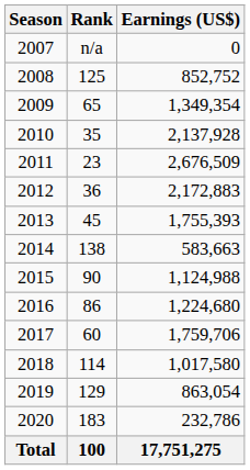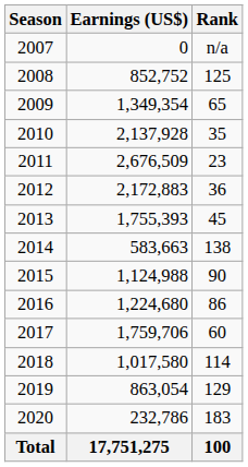 <table class="wikitable" style="text-align:center">
 <tr>
 <th>Season</th>
+<th>Earnings (US$)</th>
 <th>Rank</th>
-<th>Earnings (US$)</th>
 </tr>
 <tr>
 <td>2007</td>
+<td align=right>0</td>
 <td>n/a</td>
-<td align=right>0</td>
 </tr>
 <tr>
 <td>2008</td>
+<td align=right>852,752</td>
 <td>125</td>
-<td align=right>852,752</td>
 </tr>
 <tr>
 <td>2009</td>
+<td align=right>1,349,354</td>
 <td>65</td>
-<td align=right>1,349,354</td>
 </tr>
 <tr>
 <td>2010</td>
+<td align=right>2,137,928</td>
 <td>35</td>
-<td align=right>2,137,928</td>
 </tr>
 <tr>
 <td>2011</td>
+<td align=right>2,676,509</td>
 <td>23</td>
-<td align=right>2,676,509</td>
 </tr>
 <tr>
 <td>2012</td>
+<td align=right>2,172,883</td>
 <td>36</td>
-<td align=right>2,172,883</td>
 </tr>
 <tr>
 <td>2013</td>
+<td align=right>1,755,393</td>
 <td>45</td>
-<td align=right>1,755,393</td>
 </tr>
 <tr>
 <td>2014</td>
+<td align=right>583,663</td>
 <td>138</td>
-<td align=right>583,663</td>
 </tr>
 <tr>
 <td>2015</td>
+<td align=right>1,124,988</td>
 <td>90</td>
-<td align=right>1,124,988</td>
 </tr>
 <tr>
 <td>2016</td>
+<td align=right>1,224,680</td>
 <td>86</td>
-<td align=right>1,224,680</td>
 </tr>
 <tr>
 <td>2017</td>
+<td align=right>1,759,706</td>
 <td>60</td>
-<td align=right>1,759,706</td>
 </tr>
 <tr>
 <td>2018</td>
+<td align=right>1,017,580</td>
 <td>114</td>
-<td align=right>1,017,580</td>
 </tr>
 <tr>
 <td>2019</td>
+<td align=right>863,054</td>
 <td>129</td>
-<td align=right>863,054</td>
 </tr>
 <tr>
 <td>2020</td>
+<td align=right>232,786</td>
 <td>183</td>
-<td align=right>232,786</td>
 </tr>
 <tr>
 <th>Total</th>
+<th>17,751,275</th>
 <th>100</th>
-<th>17,751,275</th>
 </tr>
 </table>
